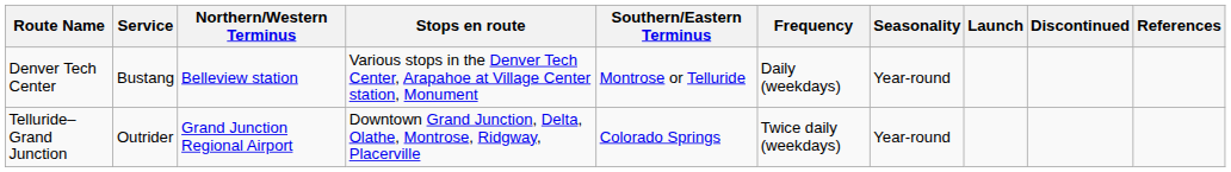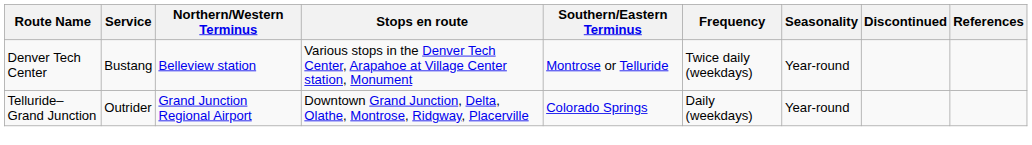 <table class="sortable wikitable">
 <tr>
 <th>Route Name</th>
 <th>Service</th>
 <th>Northern/Western <a href='#'>Terminus</a></th>
 <th>Stops en route</th>
 <th>Southern/Eastern <a href='#'>Terminus</a></th>
 <th>Frequency</th>
 <th>Seasonality</th>
-<th>Launch</th>
 <th>Discontinued</th>
 <th>References</th>
 </tr>
 <tr>
 <td>Denver Tech Center</td>
 <td>Bustang</td>
 <td><a href='#'>Belleview station</a></td>
 <td>Various stops in the <a href='#'>Denver Tech Center</a>, <a href='#'>Arapahoe at Village Center station</a>, <a href='#'>Monument</a></td>
 <td><a href='#'>Montrose</a> or <a href='#'>Telluride</a></td>
-<td>Daily (weekdays)</td>
+<td>Twice daily (weekdays)</td>
 <td>Year-round</td>
-<td></td>
 <td></td>
 <td></td>
 </tr>
 <tr>
 <td>Telluride–Grand Junction</td>
 <td>Outrider</td>
 <td><a href='#'>Grand Junction Regional Airport</a></td>
 <td>Downtown <a href='#'>Grand Junction</a>, <a href='#'>Delta</a>, <a href='#'>Olathe</a>, <a href='#'>Montrose</a>, <a href='#'>Ridgway</a>, <a href='#'>Placerville</a></td>
 <td><a href='#'>Colorado Springs</a></td>
-<td>Twice daily (weekdays)</td>
+<td>Daily (weekdays)</td>
 <td>Year-round</td>
-<td></td>
 <td></td>
 <td></td>
 </tr>
 </table>
